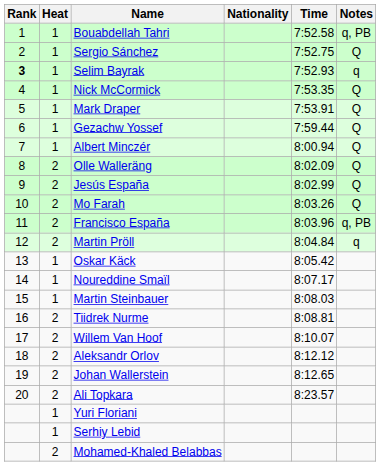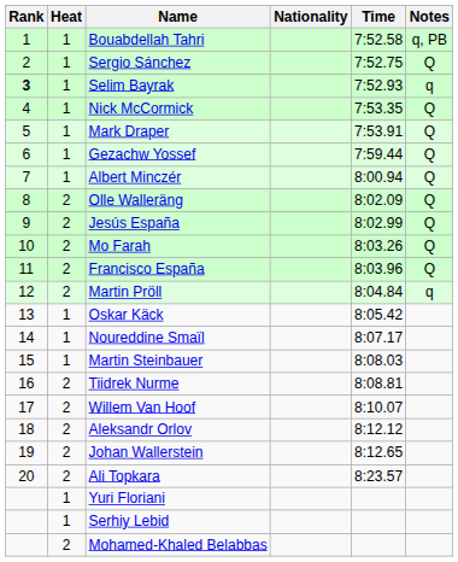 <table class="wikitable sortable" style="text-align:center">
 <tr>
 <th>Rank</th>
 <th>Heat</th>
 <th>Name</th>
 <th>Nationality</th>
 <th>Time</th>
 <th>Notes</th>
 </tr>
 <tr bgcolor=ccffcc>
 <td>1</td>
 <td>1</td>
 <td align="left"><a href='#'>Bouabdellah Tahri</a></td>
 <td align=left></td>
 <td>7:52.58</td>
 <td>q, PB</td>
 </tr>
 <tr bgcolor=ccffcc>
 <td>2</td>
 <td>1</td>
 <td align="left"><a href='#'>Sergio Sánchez</a></td>
 <td align=left></td>
 <td>7:52.75</td>
 <td>Q</td>
 </tr>
 <tr bgcolor=ccffcc>
 <td><strong>3</strong></td>
 <td>1</td>
 <td align="left"><a href='#'>Selim Bayrak</a></td>
 <td align=left></td>
 <td>7:52.93</td>
 <td>q</td>
 </tr>
 <tr bgcolor=ccffcc>
 <td>4</td>
 <td>1</td>
 <td align="left"><a href='#'>Nick McCormick</a></td>
 <td align=left></td>
 <td>7:53.35</td>
 <td>Q</td>
 </tr>
 <tr bgcolor=ddffdd>
 <td>5</td>
 <td>1</td>
 <td align="left"><a href='#'>Mark Draper</a></td>
 <td align=left></td>
 <td>7:53.91</td>
 <td>Q</td>
 </tr>
 <tr bgcolor=ddffdd>
 <td>6</td>
 <td>1</td>
 <td align="left"><a href='#'>Gezachw Yossef</a></td>
 <td align=left></td>
 <td>7:59.44</td>
 <td>Q</td>
 </tr>
 <tr bgcolor=ddffdd>
 <td>7</td>
 <td>1</td>
 <td align="left"><a href='#'>Albert Minczér</a></td>
 <td align=left></td>
 <td>8:00.94</td>
 <td>Q</td>
 </tr>
 <tr bgcolor=ccffcc>
 <td>8</td>
 <td>2</td>
 <td align="left"><a href='#'>Olle Walleräng</a></td>
 <td align=left></td>
 <td>8:02.09</td>
 <td>Q</td>
 </tr>
 <tr bgcolor=ccffcc>
 <td>9</td>
 <td>2</td>
 <td align="left"><a href='#'>Jesús España</a></td>
 <td align=left></td>
 <td>8:02.99</td>
 <td>Q</td>
 </tr>
 <tr bgcolor=ccffcc>
 <td>10</td>
 <td>2</td>
 <td align="left"><a href='#'>Mo Farah</a></td>
 <td align=left></td>
 <td>8:03.26</td>
 <td>Q</td>
 </tr>
 <tr bgcolor=ccffcc>
 <td>11</td>
 <td>2</td>
 <td align="left"><a href='#'>Francisco España</a></td>
 <td align=left></td>
 <td>8:03.96</td>
-<td>q, PB</td>
+<td>Q</td>
 </tr>
 <tr bgcolor=ddffdd>
 <td>12</td>
 <td>2</td>
 <td align="left"><a href='#'>Martin Pröll</a></td>
 <td align=left></td>
 <td>8:04.84</td>
 <td>q</td>
 </tr>
 <tr>
 <td>13</td>
 <td>1</td>
 <td align="left"><a href='#'>Oskar Käck</a></td>
 <td align=left></td>
 <td>8:05.42</td>
 <td></td>
 </tr>
 <tr>
 <td>14</td>
 <td>1</td>
 <td align="left"><a href='#'>Noureddine Smaïl</a></td>
 <td align=left></td>
 <td>8:07.17</td>
 <td></td>
 </tr>
 <tr>
 <td>15</td>
 <td>1</td>
 <td align="left"><a href='#'>Martin Steinbauer</a></td>
 <td align=left></td>
 <td>8:08.03</td>
 <td></td>
 </tr>
 <tr>
 <td>16</td>
 <td>2</td>
 <td align="left"><a href='#'>Tiidrek Nurme</a></td>
 <td align=left></td>
 <td>8:08.81</td>
 <td></td>
 </tr>
 <tr>
 <td>17</td>
 <td>2</td>
 <td align="left"><a href='#'>Willem Van Hoof</a></td>
 <td align=left></td>
 <td>8:10.07</td>
 <td></td>
 </tr>
 <tr>
 <td>18</td>
 <td>2</td>
 <td align="left"><a href='#'>Aleksandr Orlov</a></td>
 <td align=left></td>
 <td>8:12.12</td>
 <td></td>
 </tr>
 <tr>
 <td>19</td>
 <td>2</td>
 <td align="left"><a href='#'>Johan Wallerstein</a></td>
 <td align=left></td>
 <td>8:12.65</td>
 <td></td>
 </tr>
 <tr>
 <td>20</td>
 <td>2</td>
 <td align="left"><a href='#'>Ali Topkara</a></td>
 <td align=left></td>
 <td>8:23.57</td>
 <td></td>
 </tr>
 <tr>
 <td></td>
 <td>1</td>
 <td align="left"><a href='#'>Yuri Floriani</a></td>
 <td align=left></td>
 <td></td>
 <td></td>
 </tr>
 <tr>
 <td></td>
 <td>1</td>
 <td align="left"><a href='#'>Serhiy Lebid</a></td>
 <td align=left></td>
 <td></td>
 <td></td>
 </tr>
 <tr>
 <td></td>
 <td>2</td>
 <td align="left"><a href='#'>Mohamed-Khaled Belabbas</a></td>
 <td align=left></td>
 <td></td>
 <td></td>
 </tr>
 </table>
